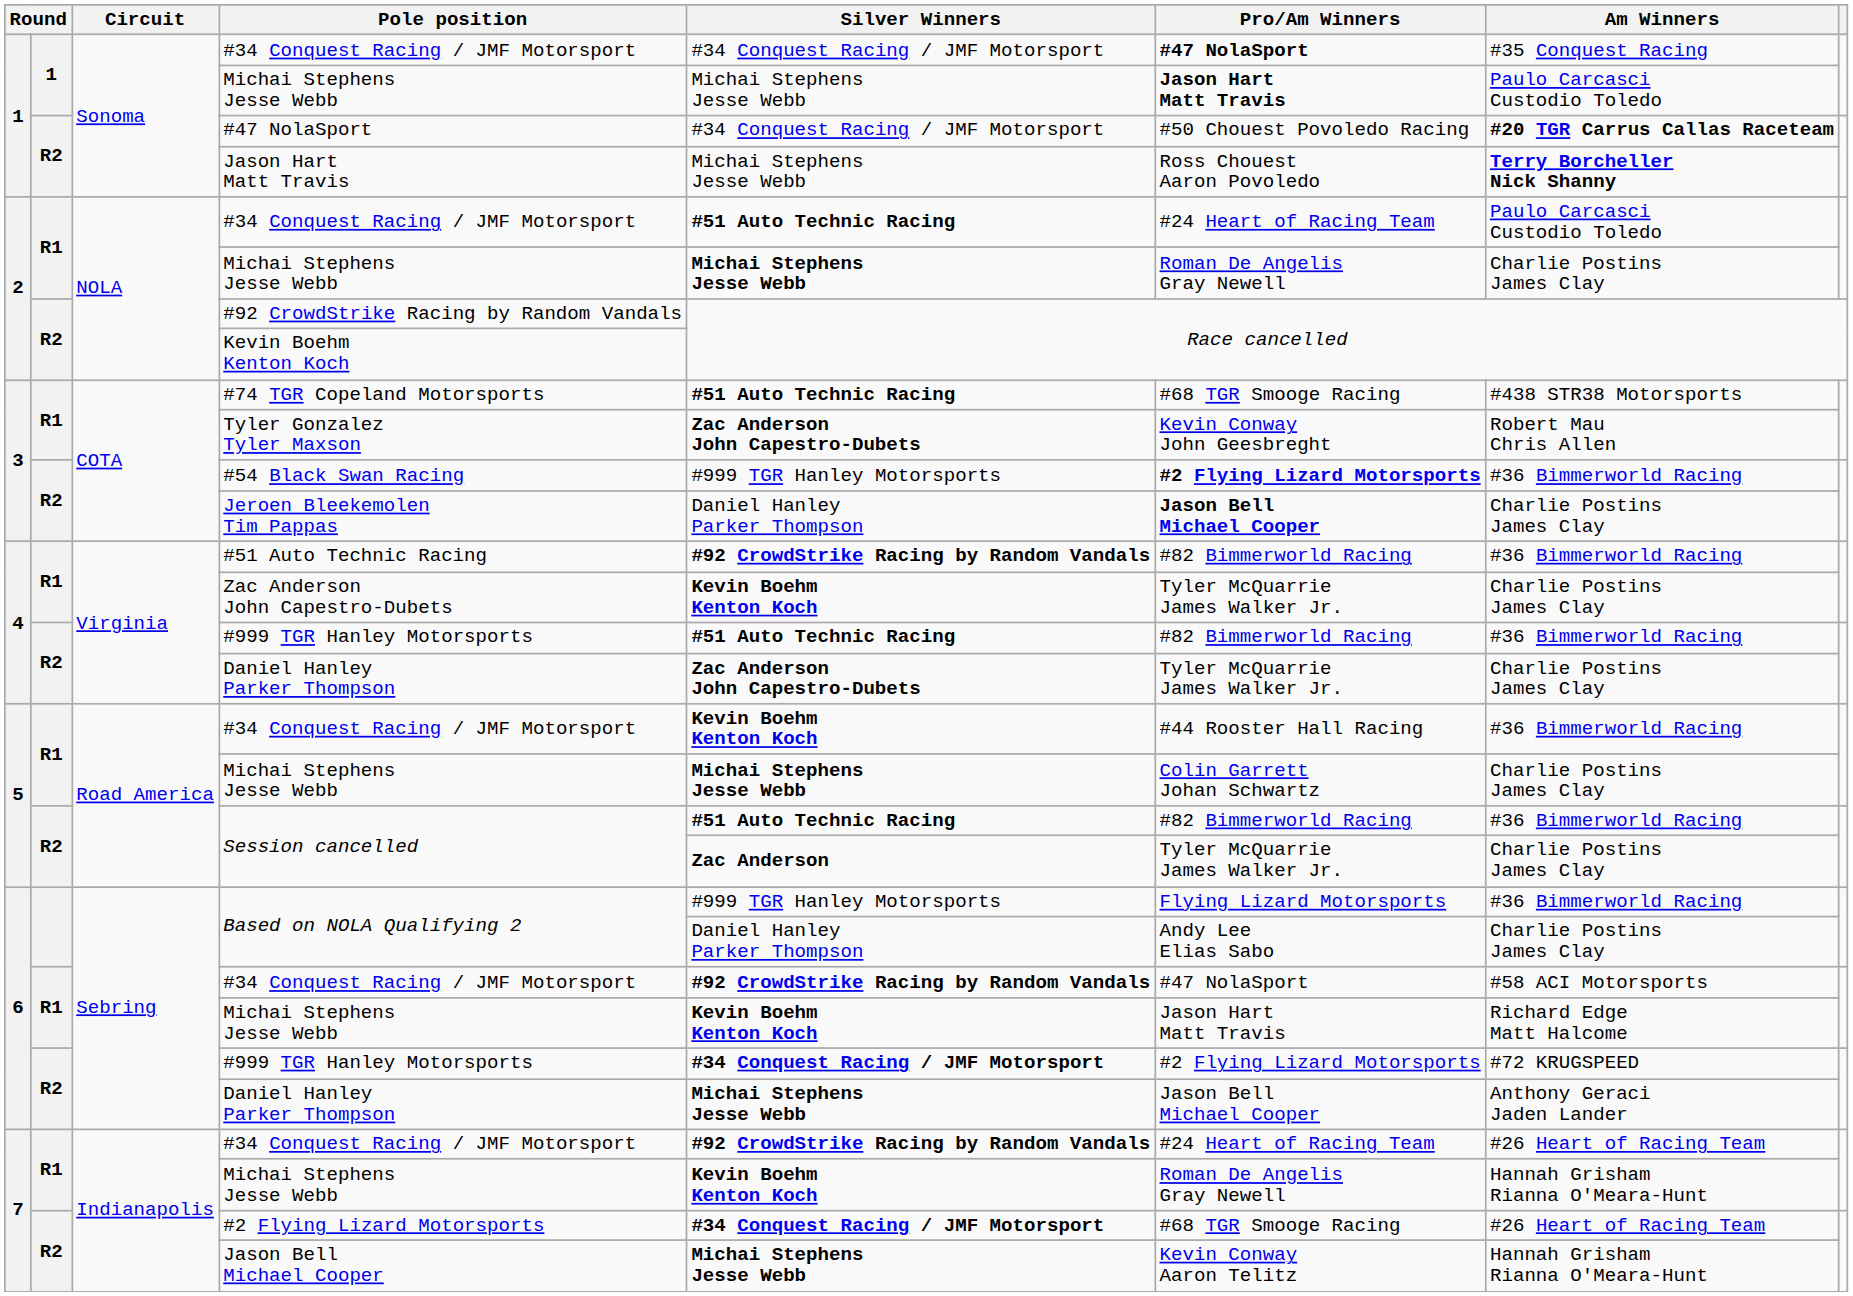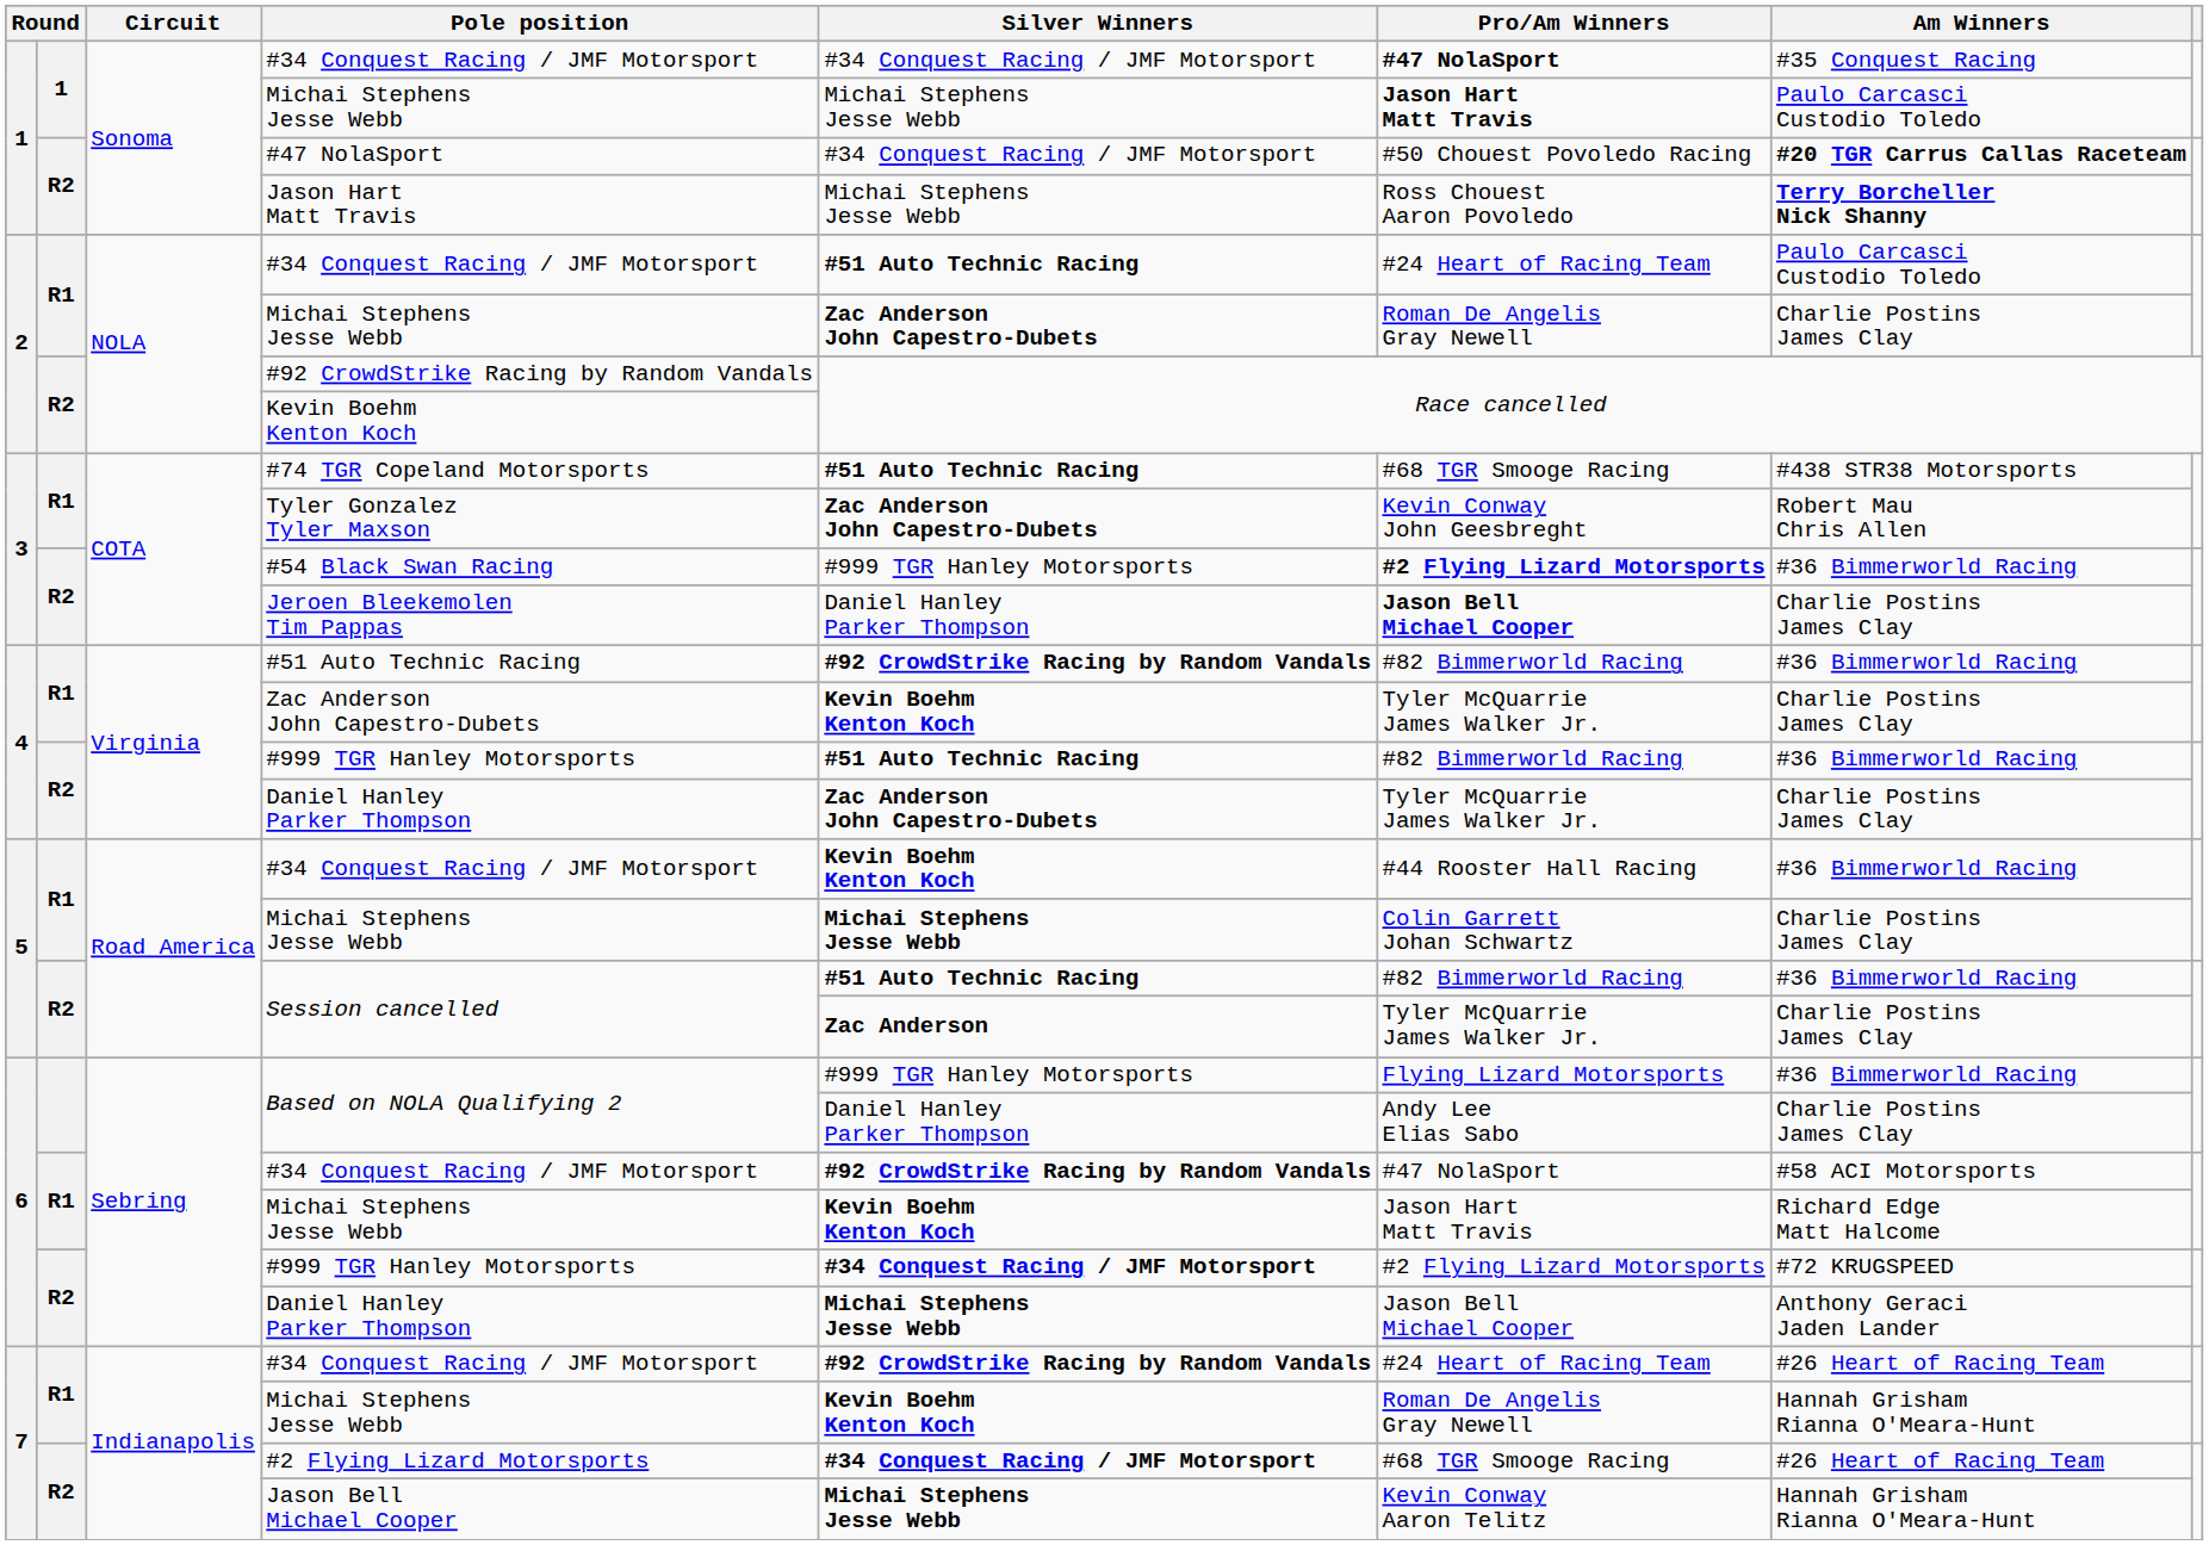 <table class="wikitable" style="font-size:85%;">
 <tr>
 <th colspan=2>Round</th>
 <th>Circuit</th>
 <th>Pole position</th>
 <th>Silver Winners</th>
 <th>Pro/Am Winners</th>
 <th>Am Winners</th>
 <th></th>
 </tr>
 <tr>
 <th rowspan=4>1</th>
 <th rowspan=2>1</th>
 <td rowspan=4> <a href='#'>Sonoma</a></td>
 <td> #34 <a href='#'>Conquest Racing</a> / JMF Motorsport</td>
 <td> #34 <a href='#'>Conquest Racing</a> / JMF Motorsport</td>
 <td><strong> #47 NolaSport</strong></td>
 <td> #35 <a href='#'>Conquest Racing</a></td>
 <td rowspan=2 align=center></td>
 </tr>
 <tr>
 <td> Michai Stephens<br> Jesse Webb</td>
 <td> Michai Stephens<br> Jesse Webb</td>
 <td><strong> Jason Hart<br> Matt Travis</strong></td>
 <td> <a href='#'>Paulo Carcasci</a><br> Custodio Toledo</td>
 </tr>
 <tr>
 <th rowspan=2>R2</th>
 <td> #47 NolaSport</td>
 <td> #34 <a href='#'>Conquest Racing</a> / JMF Motorsport</td>
 <td> #50 Chouest Povoledo Racing</td>
 <td><strong> #20 <a href='#'>TGR</a> Carrus Callas Raceteam</strong></td>
 <td rowspan=2 align=center></td>
 </tr>
 <tr>
 <td> Jason Hart<br> Matt Travis</td>
 <td> Michai Stephens<br> Jesse Webb</td>
 <td> Ross Chouest<br> Aaron Povoledo</td>
 <td><strong> <a href='#'>Terry Borcheller</a><br> Nick Shanny</strong></td>
 </tr>
 <tr>
 <th rowspan=4>2</th>
 <th rowspan=2>R1</th>
 <td rowspan=4> <a href='#'>NOLA</a></td>
 <td> #34 <a href='#'>Conquest Racing</a> / JMF Motorsport</td>
 <td><strong> #51 Auto Technic Racing</strong></td>
 <td> #24 <a href='#'>Heart of Racing Team</a></td>
 <td> <a href='#'>Paulo Carcasci</a><br> Custodio Toledo</td>
 <td rowspan=2 align=center></td>
 </tr>
 <tr>
 <td> Michai Stephens<br> Jesse Webb</td>
-<td><strong> Michai Stephens<br> Jesse Webb</strong></td>
+<td><strong> Zac Anderson<br> John Capestro-Dubets</strong></td>
 <td> <a href='#'>Roman De Angelis</a><br> Gray Newell</td>
 <td> Charlie Postins<br> James Clay</td>
 </tr>
 <tr>
 <th rowspan=2>R2</th>
 <td> #92 <a href='#'>CrowdStrike</a> Racing by Random Vandals</td>
 <td rowspan=2 colspan=4 align=center><em>Race cancelled</em></td>
 </tr>
 <tr>
 <td> Kevin Boehm<br> <a href='#'>Kenton Koch</a></td>
 </tr>
 <tr>
 <th rowspan=4>3</th>
 <th rowspan=2>R1</th>
 <td rowspan=4> <a href='#'>COTA</a></td>
 <td> #74 <a href='#'>TGR</a> Copeland Motorsports</td>
 <td><strong> #51 Auto Technic Racing</strong></td>
 <td> #68 <a href='#'>TGR</a> Smooge Racing</td>
 <td> #438 STR38 Motorsports</td>
 <td rowspan=2 align=center></td>
 </tr>
 <tr>
 <td> Tyler Gonzalez<br> <a href='#'>Tyler Maxson</a></td>
 <td><strong> Zac Anderson<br> John Capestro-Dubets</strong></td>
 <td> <a href='#'>Kevin Conway</a><br> John Geesbreght</td>
 <td> Robert Mau<br> Chris Allen</td>
 </tr>
 <tr>
 <th rowspan=2>R2</th>
 <td> #54 <a href='#'>Black Swan Racing</a></td>
 <td> #999 <a href='#'>TGR</a> Hanley Motorsports</td>
 <td><strong> #2 <a href='#'>Flying Lizard Motorsports</a></strong></td>
 <td> #36 <a href='#'>Bimmerworld Racing</a></td>
 <td rowspan=2 align=center></td>
 </tr>
 <tr>
 <td> <a href='#'>Jeroen Bleekemolen</a><br> <a href='#'>Tim Pappas</a></td>
 <td> Daniel Hanley<br> <a href='#'>Parker Thompson</a></td>
 <td><strong> Jason Bell<br> <a href='#'>Michael Cooper</a></strong></td>
 <td> Charlie Postins<br> James Clay</td>
 </tr>
 <tr>
 <th rowspan=4>4</th>
 <th rowspan=2>R1</th>
 <td rowspan=4> <a href='#'>Virginia</a></td>
 <td> #51 Auto Technic Racing</td>
 <td><strong> #92 <a href='#'>CrowdStrike</a> Racing by Random Vandals</strong></td>
 <td> #82 <a href='#'>Bimmerworld Racing</a></td>
 <td> #36 <a href='#'>Bimmerworld Racing</a></td>
 <td rowspan=2 align=center></td>
 </tr>
 <tr>
 <td> Zac Anderson<br> John Capestro-Dubets</td>
 <td><strong> Kevin Boehm<br> <a href='#'>Kenton Koch</a></strong></td>
 <td> Tyler McQuarrie<br> James Walker Jr.</td>
 <td> Charlie Postins<br> James Clay</td>
 </tr>
 <tr>
 <th rowspan=2>R2</th>
 <td> #999 <a href='#'>TGR</a> Hanley Motorsports</td>
 <td><strong> #51 Auto Technic Racing</strong></td>
 <td> #82 <a href='#'>Bimmerworld Racing</a></td>
 <td> #36 <a href='#'>Bimmerworld Racing</a></td>
 <td rowspan=2 align=center></td>
 </tr>
 <tr>
 <td> Daniel Hanley<br> <a href='#'>Parker Thompson</a></td>
 <td><strong> Zac Anderson<br> John Capestro-Dubets</strong></td>
 <td> Tyler McQuarrie<br> James Walker Jr.</td>
 <td> Charlie Postins<br> James Clay</td>
 </tr>
 <tr>
 <th rowspan=4>5</th>
 <th rowspan=2>R1</th>
 <td rowspan=4> <a href='#'>Road America</a></td>
 <td> #34 <a href='#'>Conquest Racing</a> / JMF Motorsport</td>
 <td><strong> Kevin Boehm<br> <a href='#'>Kenton Koch</a></strong></td>
 <td> #44 Rooster Hall Racing</td>
 <td> #36 <a href='#'>Bimmerworld Racing</a></td>
 <td rowspan=2 align=center></td>
 </tr>
 <tr>
 <td> Michai Stephens<br> Jesse Webb</td>
 <td><strong> Michai Stephens<br> Jesse Webb</strong></td>
 <td> <a href='#'>Colin Garrett</a><br> Johan Schwartz</td>
 <td> Charlie Postins<br> James Clay</td>
 </tr>
 <tr>
 <th rowspan=2>R2</th>
 <td rowspan=2><em>Session cancelled</em></td>
 <td><strong> #51 Auto Technic Racing</strong></td>
 <td> #82 <a href='#'>Bimmerworld Racing</a></td>
 <td> #36 <a href='#'>Bimmerworld Racing</a></td>
 <td rowspan=2 align=center></td>
 </tr>
 <tr>
 <td><strong> Zac Anderson</strong></td>
 <td> Tyler McQuarrie<br> James Walker Jr.</td>
 <td> Charlie Postins<br> James Clay</td>
 </tr>
 <tr>
 <th rowspan=6>6</th>
 <th rowspan=2></th>
 <td rowspan=6> <a href='#'>Sebring</a></td>
 <td rowspan=2><em>Based on NOLA Qualifying 2</em></td>
 <td> #999 <a href='#'>TGR</a> Hanley Motorsports</td>
 <td> <a href='#'>Flying Lizard Motorsports</a></td>
 <td> #36 <a href='#'>Bimmerworld Racing</a></td>
 <td rowspan=2 align=center></td>
 </tr>
 <tr>
 <td> Daniel Hanley<br> <a href='#'>Parker Thompson</a></td>
 <td> Andy Lee<br> Elias Sabo</td>
 <td> Charlie Postins<br> James Clay</td>
 </tr>
 <tr>
 <th rowspan=2>R1</th>
 <td> #34 <a href='#'>Conquest Racing</a> / JMF Motorsport</td>
 <td><strong> #92 <a href='#'>CrowdStrike</a> Racing by Random Vandals</strong></td>
 <td> #47 NolaSport</td>
 <td> #58 ACI Motorsports</td>
 <td rowspan=2 align=center></td>
 </tr>
 <tr>
 <td> Michai Stephens<br> Jesse Webb</td>
 <td><strong> Kevin Boehm<br> <a href='#'>Kenton Koch</a></strong></td>
 <td> Jason Hart<br> Matt Travis</td>
 <td> Richard Edge<br> Matt Halcome</td>
 </tr>
 <tr>
 <th rowspan=2>R2</th>
 <td> #999 <a href='#'>TGR</a> Hanley Motorsports</td>
 <td><strong> #34 <a href='#'>Conquest Racing</a> / JMF Motorsport</strong></td>
 <td> #2 <a href='#'>Flying Lizard Motorsports</a></td>
 <td> #72 KRUGSPEED</td>
 <td rowspan=2 align=center></td>
 </tr>
 <tr>
 <td> Daniel Hanley<br> <a href='#'>Parker Thompson</a></td>
 <td><strong> Michai Stephens<br> Jesse Webb</strong></td>
 <td> Jason Bell<br> <a href='#'>Michael Cooper</a></td>
 <td> Anthony Geraci<br> Jaden Lander</td>
 </tr>
 <tr>
 <th rowspan=4>7</th>
 <th rowspan=2>R1</th>
 <td rowspan=4> <a href='#'>Indianapolis</a></td>
 <td> #34 <a href='#'>Conquest Racing</a> / JMF Motorsport</td>
 <td><strong> #92 <a href='#'>CrowdStrike</a> Racing by Random Vandals</strong></td>
 <td> #24 <a href='#'>Heart of Racing Team</a></td>
 <td> #26 <a href='#'>Heart of Racing Team</a></td>
 <td rowspan=2 align=center></td>
 </tr>
 <tr>
 <td> Michai Stephens<br> Jesse Webb</td>
 <td><strong> Kevin Boehm<br> <a href='#'>Kenton Koch</a></strong></td>
 <td> <a href='#'>Roman De Angelis</a><br> Gray Newell</td>
 <td> Hannah Grisham<br> Rianna O'Meara-Hunt</td>
 </tr>
 <tr>
 <th rowspan=2>R2</th>
 <td> #2 <a href='#'>Flying Lizard Motorsports</a></td>
 <td><strong> #34 <a href='#'>Conquest Racing</a> / JMF Motorsport</strong></td>
 <td> #68 <a href='#'>TGR</a> Smooge Racing</td>
 <td> #26 <a href='#'>Heart of Racing Team</a></td>
 <td rowspan=2 align=center></td>
 </tr>
 <tr>
 <td> Jason Bell<br> <a href='#'>Michael Cooper</a></td>
 <td><strong> Michai Stephens<br> Jesse Webb</strong></td>
 <td> <a href='#'>Kevin Conway</a><br> Aaron Telitz</td>
 <td> Hannah Grisham<br> Rianna O'Meara-Hunt</td>
 </tr>
 <tr>
 </tr>
 </table>
